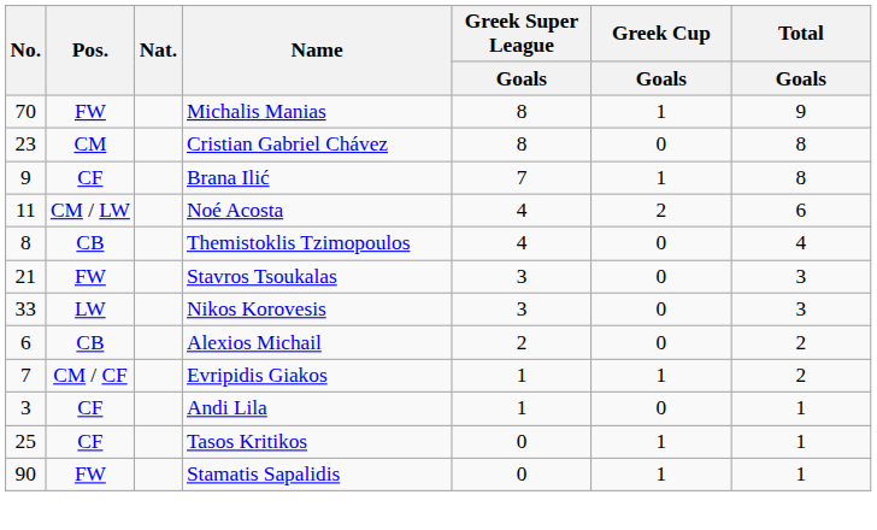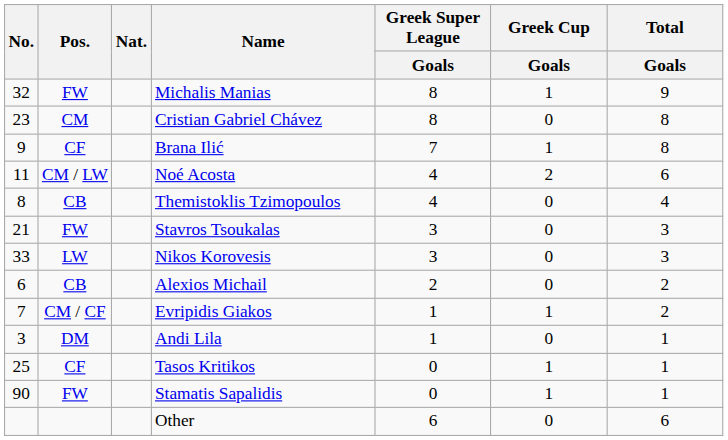 <table class="wikitable sortable" style="text-align:center">
 <tr>
 <th rowspan=2 style="text-align:center;">No.</th>
 <th rowspan=2 style="text-align:center;">Pos.</th>
 <th rowspan=2 style="text-align:center;">Nat.</th>
 <th rowspan=2 style="text-align:center; width:200px;">Name</th>
 <th style="text-align:center; width:100px;">Greek Super League</th>
 <th style="text-align:center; width:100px;">Greek Cup</th>
 <th style="text-align:center; width:100px;">Total</th>
 </tr>
 <tr>
 <th style="text-align:center;">Goals</th>
 <th style="text-align:center;">Goals</th>
 <th style="text-align:center;">Goals</th>
 </tr>
 <tr>
-<td>70</td>
+<td>32</td>
 <td><a href='#'>FW</a></td>
 <td></td>
 <td align=left><a href='#'>Michalis Manias</a></td>
 <td>8</td>
 <td>1</td>
 <td>9</td>
 </tr>
 <tr>
 <td>23</td>
 <td><a href='#'>CM</a></td>
 <td></td>
 <td align=left><a href='#'>Cristian Gabriel Chávez</a></td>
 <td>8</td>
 <td>0</td>
 <td>8</td>
 </tr>
 <tr>
 <td>9</td>
 <td><a href='#'>CF</a></td>
 <td></td>
 <td align=left><a href='#'>Brana Ilić</a></td>
 <td>7</td>
 <td>1</td>
 <td>8</td>
 </tr>
 <tr>
 <td>11</td>
 <td><a href='#'>CM</a> / <a href='#'>LW</a></td>
 <td></td>
 <td align=left><a href='#'>Noé Acosta</a></td>
 <td>4</td>
 <td>2</td>
 <td>6</td>
 </tr>
 <tr>
 <td>8</td>
 <td><a href='#'>CB</a></td>
 <td></td>
 <td align=left><a href='#'>Themistoklis Tzimopoulos</a></td>
 <td>4</td>
 <td>0</td>
 <td>4</td>
 </tr>
 <tr>
 <td>21</td>
 <td><a href='#'>FW</a></td>
 <td></td>
 <td align=left><a href='#'>Stavros Tsoukalas</a></td>
 <td>3</td>
 <td>0</td>
 <td>3</td>
 </tr>
 <tr>
 <td>33</td>
 <td><a href='#'>LW</a></td>
 <td></td>
 <td align=left><a href='#'>Nikos Korovesis</a></td>
 <td>3</td>
 <td>0</td>
 <td>3</td>
 </tr>
 <tr>
 <td>6</td>
 <td><a href='#'>CB</a></td>
 <td></td>
 <td align=left><a href='#'>Alexios Michail</a></td>
 <td>2</td>
 <td>0</td>
 <td>2</td>
 </tr>
 <tr>
 <td>7</td>
 <td><a href='#'>CM</a> / <a href='#'>CF</a></td>
 <td></td>
 <td align=left><a href='#'>Evripidis Giakos</a></td>
 <td>1</td>
 <td>1</td>
 <td>2</td>
 </tr>
 <tr>
 <td>3</td>
-<td><a href='#'>CF</a></td>
+<td><a href='#'>DM</a></td>
 <td></td>
 <td align=left><a href='#'>Andi Lila</a></td>
 <td>1</td>
 <td>0</td>
 <td>1</td>
 </tr>
 <tr>
 <td>25</td>
 <td><a href='#'>CF</a></td>
 <td></td>
 <td align=left><a href='#'>Tasos Kritikos</a></td>
 <td>0</td>
 <td>1</td>
 <td>1</td>
 </tr>
 <tr>
 <td>90</td>
 <td><a href='#'>FW</a></td>
 <td></td>
 <td align=left><a href='#'>Stamatis Sapalidis</a></td>
 <td>0</td>
 <td>1</td>
 <td>1</td>
 </tr>
+<tr>
+<td></td>
+<td></td>
+<td></td>
+<td align=left>Other</td>
+<td>6</td>
+<td>0</td>
+<td>6</td>
+</tr>
 </table>
